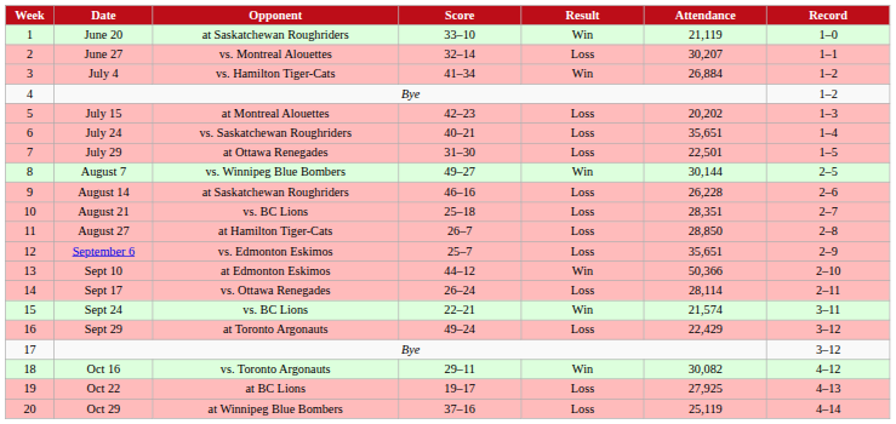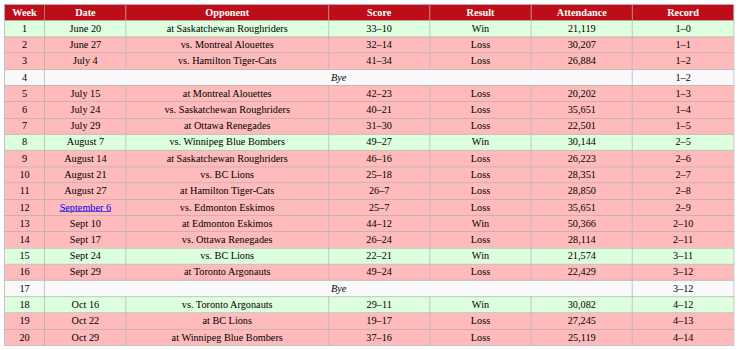 <table class="wikitable sortable">
 <tr>
 <th style="background:#bd0d18; color:#fff; width:4%;">Week</th>
 <th style="background:#bd0d18; color:#fff; width:8%;">Date</th>
 <th style="background:#bd0d18; color:#fff; width:20%;">Opponent</th>
 <th style="background:#bd0d18; color:#fff; width:10%;">Score</th>
 <th style="background:#bd0d18; color:#fff; width:10%;">Result</th>
 <th style="background:#bd0d18; color:#fff; width:10%;">Attendance</th>
 <th style="background:#bd0d18; color:#fff; width:10%;">Record</th>
 </tr>
 <tr style="text-align:center; background:#dfd;">
 <td>1</td>
 <td>June 20</td>
 <td>at Saskatchewan Roughriders</td>
 <td>33–10</td>
 <td>Win</td>
 <td>21,119</td>
 <td>1–0</td>
 </tr>
 <tr style="text-align:center; background:#fbb;">
 <td>2</td>
 <td>June 27</td>
 <td>vs. Montreal Alouettes</td>
 <td>32–14</td>
 <td>Loss</td>
 <td>30,207</td>
 <td>1–1</td>
 </tr>
 <tr style="text-align:center; background:#fbb;">
 <td>3</td>
 <td>July 4</td>
 <td>vs. Hamilton Tiger-Cats</td>
 <td>41–34</td>
-<td>Win</td>
+<td>Loss</td>
 <td>26,884</td>
 <td>1–2</td>
 </tr>
 <tr style="text-align:center;">
 <td>4</td>
 <td colspan="5"><em>Bye</em></td>
 <td>1–2</td>
 </tr>
 <tr style="text-align:center; background:#fbb;">
 <td>5</td>
 <td>July 15</td>
 <td>at Montreal Alouettes</td>
 <td>42–23</td>
 <td>Loss</td>
 <td>20,202</td>
 <td>1–3</td>
 </tr>
 <tr style="text-align:center; background:#fbb;">
 <td>6</td>
 <td>July 24</td>
 <td>vs. Saskatchewan Roughriders</td>
 <td>40–21</td>
 <td>Loss</td>
 <td>35,651</td>
 <td>1–4</td>
 </tr>
 <tr style="text-align:center; background:#fbb;">
 <td>7</td>
 <td>July 29</td>
 <td>at Ottawa Renegades</td>
 <td>31–30</td>
 <td>Loss</td>
 <td>22,501</td>
 <td>1–5</td>
 </tr>
 <tr style="text-align:center; background:#dfd;">
 <td>8</td>
 <td>August 7</td>
 <td>vs. Winnipeg Blue Bombers</td>
 <td>49–27</td>
 <td>Win</td>
 <td>30,144</td>
 <td>2–5</td>
 </tr>
 <tr style="text-align:center; background:#fbb;">
 <td>9</td>
 <td>August 14</td>
 <td>at Saskatchewan Roughriders</td>
 <td>46–16</td>
 <td>Loss</td>
-<td>26,228</td>
+<td>26,223</td>
 <td>2–6</td>
 </tr>
 <tr style="text-align:center; background:#fbb;">
 <td>10</td>
 <td>August 21</td>
 <td>vs. BC Lions</td>
 <td>25–18</td>
 <td>Loss</td>
 <td>28,351</td>
 <td>2–7</td>
 </tr>
 <tr style="text-align:center; background:#fbb;">
 <td>11</td>
 <td>August 27</td>
 <td>at Hamilton Tiger-Cats</td>
 <td>26–7</td>
 <td>Loss</td>
 <td>28,850</td>
 <td>2–8</td>
 </tr>
 <tr style="text-align:center; background:#fbb;">
 <td>12</td>
 <td><a href='#'>September 6</a></td>
 <td>vs. Edmonton Eskimos</td>
 <td>25–7</td>
 <td>Loss</td>
 <td>35,651</td>
 <td>2–9</td>
 </tr>
 <tr style="text-align:center; background:#fbb;">
 <td>13</td>
 <td>Sept 10</td>
 <td>at Edmonton Eskimos</td>
 <td>44–12</td>
 <td>Win</td>
 <td>50,366</td>
 <td>2–10</td>
 </tr>
 <tr style="text-align:center; background:#fbb;">
 <td>14</td>
 <td>Sept 17</td>
 <td>vs. Ottawa Renegades</td>
 <td>26–24</td>
 <td>Loss</td>
 <td>28,114</td>
 <td>2–11</td>
 </tr>
 <tr style="text-align:center; background:#dfd;">
 <td>15</td>
 <td>Sept 24</td>
 <td>vs. BC Lions</td>
 <td>22–21</td>
 <td>Win</td>
 <td>21,574</td>
 <td>3–11</td>
 </tr>
 <tr style="text-align:center; background:#fbb;">
 <td>16</td>
 <td>Sept 29</td>
 <td>at Toronto Argonauts</td>
 <td>49–24</td>
 <td>Loss</td>
 <td>22,429</td>
 <td>3–12</td>
 </tr>
 <tr style="text-align:center;">
 <td>17</td>
 <td colspan="5"><em>Bye</em></td>
 <td>3–12</td>
 </tr>
 <tr style="text-align:center; background:#dfd;">
 <td>18</td>
 <td>Oct 16</td>
 <td>vs. Toronto Argonauts</td>
 <td>29–11</td>
 <td>Win</td>
 <td>30,082</td>
 <td>4–12</td>
 </tr>
 <tr style="text-align:center; background:#fbb;">
 <td>19</td>
 <td>Oct 22</td>
 <td>at BC Lions</td>
 <td>19–17</td>
 <td>Loss</td>
-<td>27,925</td>
+<td>27,245</td>
 <td>4–13</td>
 </tr>
 <tr style="text-align:center; background:#fbb;">
 <td>20</td>
 <td>Oct 29</td>
 <td>at Winnipeg Blue Bombers</td>
 <td>37–16</td>
 <td>Loss</td>
 <td>25,119</td>
 <td>4–14</td>
 </tr>
 </table>
